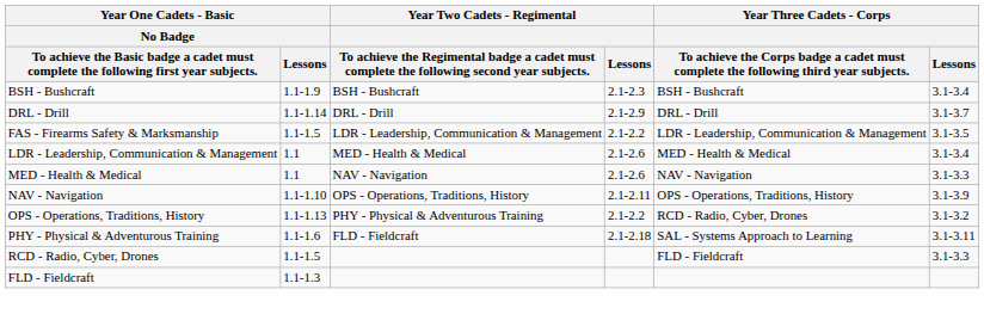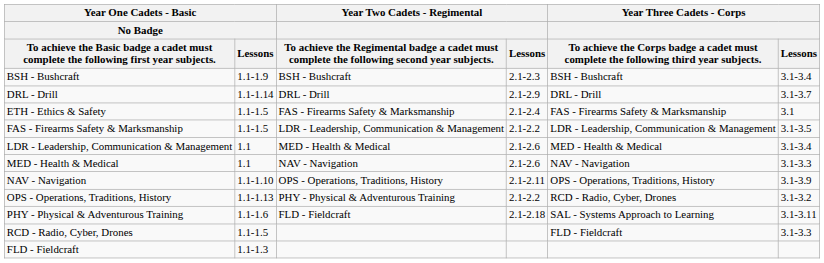 <table class="wikitable">
 <tr>
 <th colspan="2">Year One Cadets - Basic</th>
 <th colspan="2">Year Two Cadets - Regimental</th>
 <th colspan="2">Year Three Cadets - Corps</th>
 </tr>
 <tr>
 <th colspan="2">No Badge</th>
 <th colspan="2"></th>
 <th colspan="2"></th>
 </tr>
 <tr>
 <th>To achieve the Basic badge a cadet must<br>complete the following first year subjects.</th>
 <th>Lessons</th>
 <th>To achieve the Regimental badge a cadet must<br>complete the following second year subjects.</th>
 <th>Lessons</th>
 <th>To achieve the Corps badge a cadet must<br>complete the following third year subjects.</th>
 <th>Lessons</th>
 </tr>
 <tr>
 <td>BSH - Bushcraft</td>
 <td>1.1-1.9</td>
 <td>BSH - Bushcraft</td>
 <td>2.1-2.3</td>
 <td>BSH - Bushcraft</td>
 <td>3.1-3.4</td>
 </tr>
 <tr>
 <td>DRL - Drill</td>
 <td>1.1-1.14</td>
 <td>DRL - Drill</td>
 <td>2.1-2.9</td>
 <td>DRL - Drill</td>
 <td>3.1-3.7</td>
+</tr>
+<tr>
+<td>ETH - Ethics & Safety</td>
+<td>1.1-1.5</td>
+<td>FAS - Firearms Safety & Marksmanship</td>
+<td>2.1-2.4</td>
+<td>FAS - Firearms Safety & Marksmanship</td>
+<td>3.1</td>
 </tr>
 <tr>
 <td>FAS - Firearms Safety & Marksmanship</td>
 <td>1.1-1.5</td>
 <td>LDR - Leadership, Communication & Management</td>
 <td>2.1-2.2</td>
 <td>LDR - Leadership, Communication & Management</td>
 <td>3.1-3.5</td>
 </tr>
 <tr>
 <td>LDR - Leadership, Communication & Management</td>
 <td>1.1</td>
 <td>MED - Health & Medical</td>
 <td>2.1-2.6</td>
 <td>MED - Health & Medical</td>
 <td>3.1-3.4</td>
 </tr>
 <tr>
 <td>MED - Health & Medical</td>
 <td>1.1</td>
 <td>NAV - Navigation</td>
 <td>2.1-2.6</td>
 <td>NAV - Navigation</td>
 <td>3.1-3.3</td>
 </tr>
 <tr>
 <td>NAV - Navigation</td>
 <td>1.1-1.10</td>
 <td>OPS - Operations, Traditions, History</td>
 <td>2.1-2.11</td>
 <td>OPS - Operations, Traditions, History</td>
 <td>3.1-3.9</td>
 </tr>
 <tr>
 <td>OPS - Operations, Traditions, History</td>
 <td>1.1-1.13</td>
 <td>PHY - Physical & Adventurous Training</td>
 <td>2.1-2.2</td>
 <td>RCD - Radio, Cyber, Drones</td>
 <td>3.1-3.2</td>
 </tr>
 <tr>
 <td>PHY - Physical & Adventurous Training</td>
 <td>1.1-1.6</td>
 <td>FLD - Fieldcraft</td>
 <td>2.1-2.18</td>
 <td>SAL - Systems Approach to Learning</td>
 <td>3.1-3.11</td>
 </tr>
 <tr>
 <td>RCD - Radio, Cyber, Drones</td>
 <td>1.1-1.5</td>
 <td></td>
 <td></td>
 <td>FLD - Fieldcraft</td>
 <td>3.1-3.3</td>
 </tr>
 <tr>
 <td>FLD - Fieldcraft</td>
 <td>1.1-1.3</td>
 <td></td>
 <td></td>
 <td></td>
 <td></td>
 </tr>
 </table>
